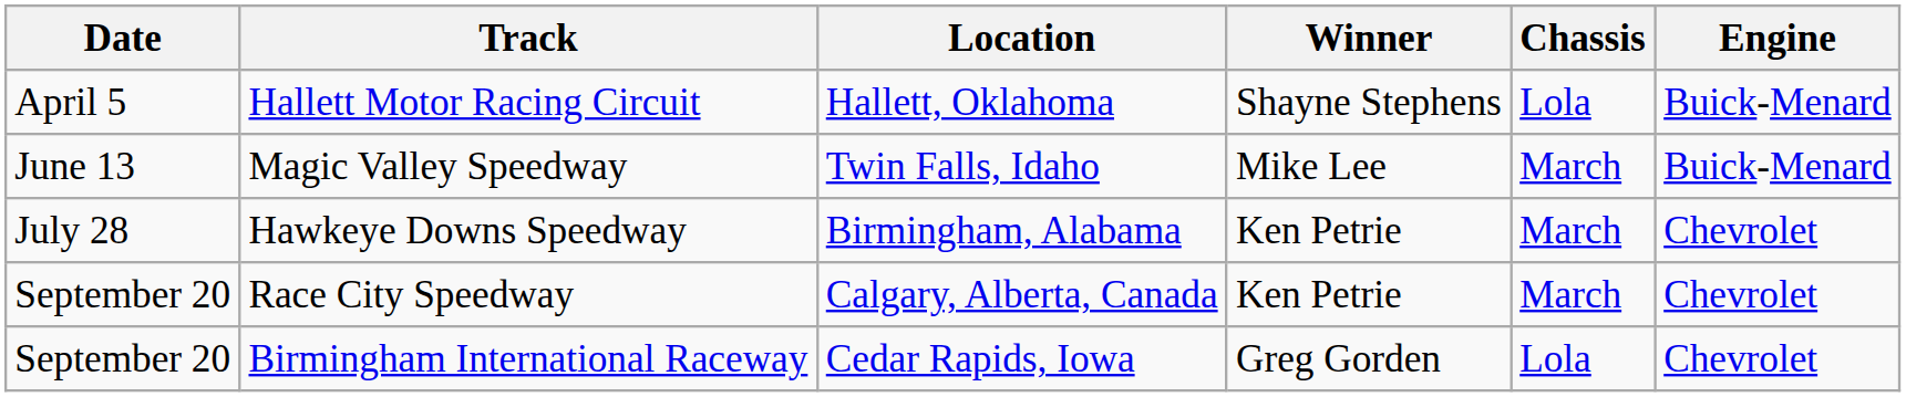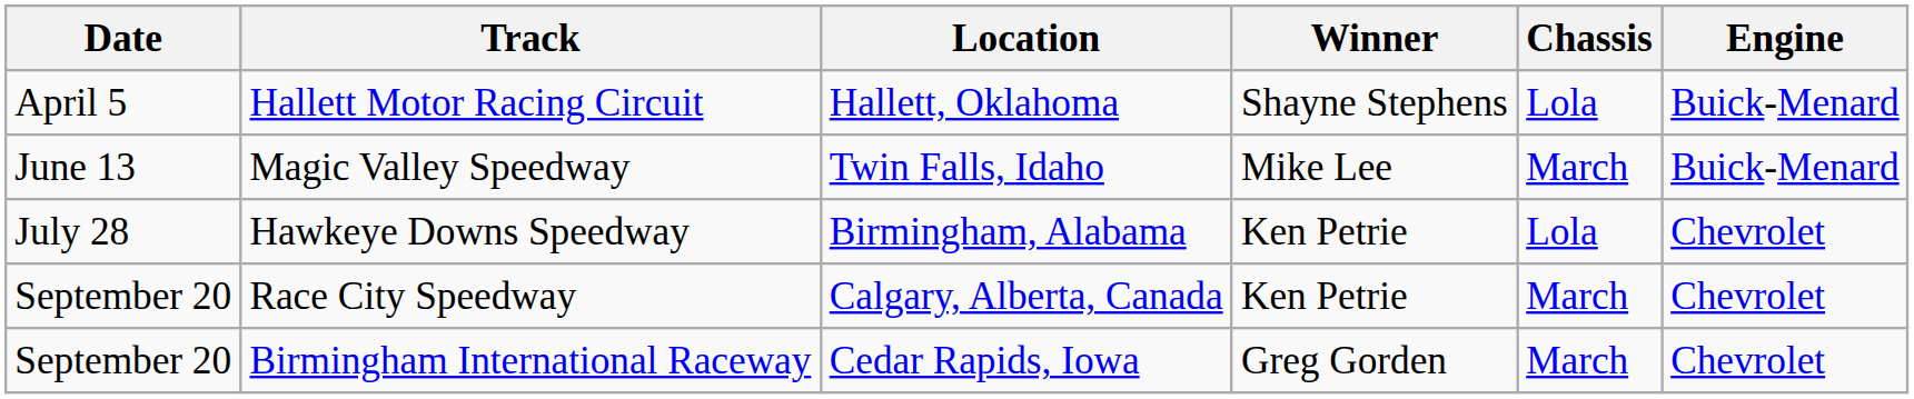 <table class="wikitable" style="font-size: 95%;">
 <tr>
 <th>Date</th>
 <th>Track</th>
 <th>Location</th>
 <th>Winner</th>
 <th>Chassis</th>
 <th>Engine</th>
 </tr>
 <tr>
 <td>April 5</td>
 <td><a href='#'>Hallett Motor Racing Circuit</a></td>
 <td><a href='#'>Hallett, Oklahoma</a></td>
 <td>Shayne Stephens</td>
 <td><a href='#'>Lola</a></td>
 <td><a href='#'>Buick</a>-<a href='#'>Menard</a></td>
 </tr>
 <tr>
 <td>June 13</td>
 <td>Magic Valley Speedway</td>
 <td><a href='#'>Twin Falls, Idaho</a></td>
 <td>Mike Lee</td>
 <td><a href='#'>March</a></td>
 <td><a href='#'>Buick</a>-<a href='#'>Menard</a></td>
 </tr>
 <tr>
 <td>July 28</td>
 <td>Hawkeye Downs Speedway</td>
 <td><a href='#'>Birmingham, Alabama</a></td>
 <td>Ken Petrie</td>
-<td><a href='#'>March</a></td>
+<td><a href='#'>Lola</a></td>
 <td><a href='#'>Chevrolet</a></td>
 </tr>
 <tr>
 <td>September 20</td>
 <td>Race City Speedway</td>
 <td><a href='#'>Calgary, Alberta, Canada</a></td>
 <td>Ken Petrie</td>
 <td><a href='#'>March</a></td>
 <td><a href='#'>Chevrolet</a></td>
 </tr>
 <tr>
 <td>September 20</td>
 <td><a href='#'>Birmingham International Raceway</a></td>
 <td><a href='#'>Cedar Rapids, Iowa</a></td>
 <td>Greg Gorden</td>
-<td><a href='#'>Lola</a></td>
+<td><a href='#'>March</a></td>
 <td><a href='#'>Chevrolet</a></td>
 </tr>
 </table>
